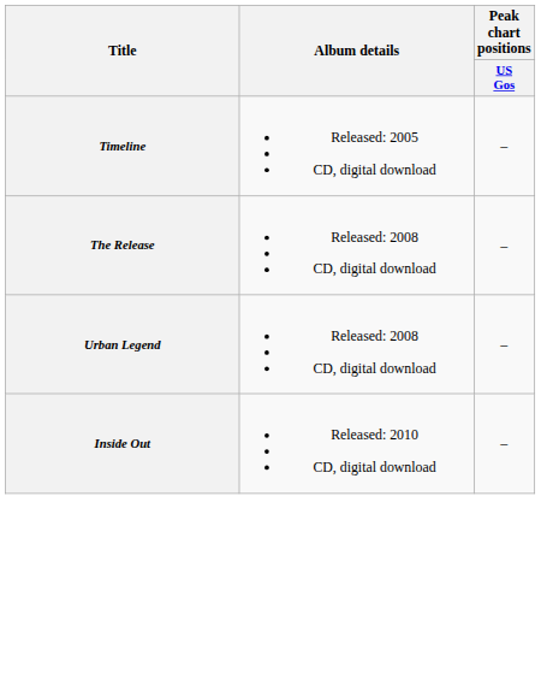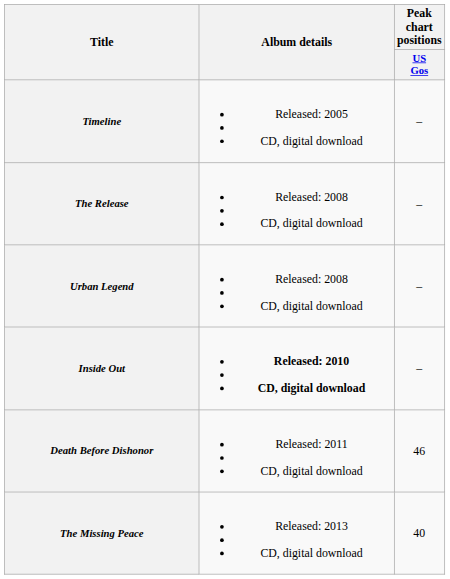 <table class="wikitable plainrowheaders" style="text-align:center;">
 <tr>
 <th scope="col" rowspan="2" style="width:16em;">Title</th>
 <th scope="col" rowspan="2" style="width:16em;">Album details</th>
 <th scope="col" colspan="1">Peak chart positions</th>
 </tr>
 <tr>
 <th style="width:3em; font-size:90%"><a href='#'>US<br>Gos</a></th>
 </tr>
 <tr>
 <th style="width:3em; font-size:90%"><em>Timeline</em></th>
 <td><br><ul><li>Released: 2005</li><li></li><li>CD, digital download</li></ul></td>
 <td>–</td>
 </tr>
 <tr>
 <th style="width:3em; font-size:90%"><em>The Release</em></th>
 <td><br><ul><li>Released: 2008</li><li></li><li>CD, digital download</li></ul></td>
 <td>–</td>
 </tr>
 <tr>
 <th style="width:3em; font-size:90%"><em>Urban Legend</em></th>
 <td><br><ul><li>Released: 2008</li><li></li><li>CD, digital download</li></ul></td>
 <td>–</td>
 </tr>
 <tr>
 <th style="width:3em; font-size:90%"><em>Inside Out</em></th>
-<td><br><ul><li>Released: 2010</li><li></li><li>CD, digital download</li></ul></td>
+<td><strong><br><ul><li>Released: 2010</li><li></li><li>CD, digital download</li></ul></strong></td>
 <td>–</td>
 </tr>
+<tr>
+<th style="width:3em; font-size:90%"><em>Death Before Dishonor</em></th>
+<td><br><ul><li>Released: 2011</li><li></li><li>CD, digital download</li></ul></td>
+<td>46</td>
+</tr>
+<tr>
+<th style="width:3em; font-size:90%"><em>The Missing Peace</em></th>
+<td><br><ul><li>Released: 2013</li><li></li><li>CD, digital download</li></ul></td>
+<td>40</td>
+</tr>
 </table>
